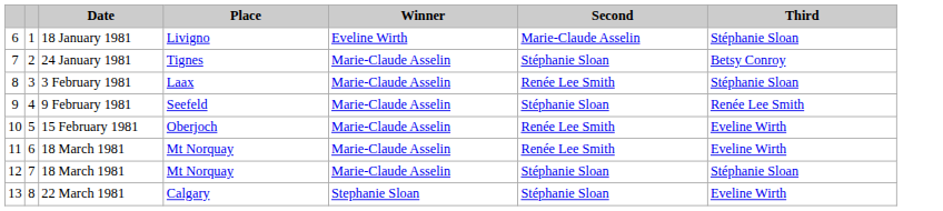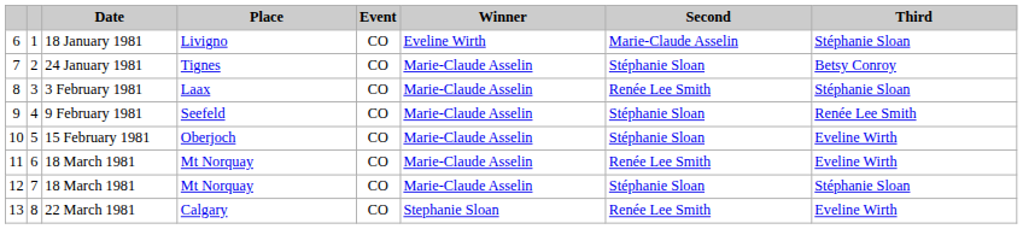 <table class="wikitable plainrowheaders" style="background:#fff; font-size:86%; line-height:16px; border:grey solid 1px; border-collapse:collapse;">
 <tr style="background:#ccc; text-align:center;">
 <th scope="col" style="background:#ccc; width=20 px;"></th>
 <th scope="col" style="background:#ccc; width=30 px;"></th>
 <th scope="col" style="background:#ccc; width:120px;">Date</th>
 <th scope="col" style="background:#ccc; width:160px;">Place</th>
+<th scope="col" style="background:#ccc; width:15px;">Event</th>
 <th scope="col" style="background:#ccc; width:185px;">Winner</th>
 <th scope="col" style="background:#ccc; width:185px;">Second</th>
 <th scope="col" style="background:#ccc; width:185px;">Third</th>
 </tr>
 <tr>
 <td align=center>6</td>
 <td align=center>1</td>
 <td>18 January 1981</td>
 <td> <a href='#'>Livigno</a></td>
+<td align=center>CO</td>
 <td> <a href='#'>Eveline Wirth</a></td>
 <td> <a href='#'>Marie-Claude Asselin</a></td>
 <td> <a href='#'>Stéphanie Sloan</a></td>
 </tr>
 <tr>
 <td align=center>7</td>
 <td align=center>2</td>
 <td>24 January 1981</td>
 <td> <a href='#'>Tignes</a></td>
+<td align=center>CO</td>
 <td> <a href='#'>Marie-Claude Asselin</a></td>
 <td> <a href='#'>Stéphanie Sloan</a></td>
 <td> <a href='#'>Betsy Conroy</a></td>
 </tr>
 <tr>
 <td align=center>8</td>
 <td align=center>3</td>
 <td>3 February 1981</td>
 <td> <a href='#'>Laax</a></td>
+<td align=center>CO</td>
 <td> <a href='#'>Marie-Claude Asselin</a></td>
 <td> <a href='#'>Renée Lee Smith</a></td>
 <td> <a href='#'>Stéphanie Sloan</a></td>
 </tr>
 <tr>
 <td align=center>9</td>
 <td align=center>4</td>
 <td>9 February 1981</td>
 <td> <a href='#'>Seefeld</a></td>
+<td align=center>CO</td>
 <td> <a href='#'>Marie-Claude Asselin</a></td>
 <td> <a href='#'>Stéphanie Sloan</a></td>
 <td> <a href='#'>Renée Lee Smith</a></td>
 </tr>
 <tr>
 <td align=center>10</td>
 <td align=center>5</td>
 <td>15 February 1981</td>
 <td> <a href='#'>Oberjoch</a></td>
+<td align=center>CO</td>
 <td> <a href='#'>Marie-Claude Asselin</a></td>
-<td> <a href='#'>Renée Lee Smith</a></td>
+<td> <a href='#'>Stéphanie Sloan</a></td>
 <td> <a href='#'>Eveline Wirth</a></td>
 </tr>
 <tr>
 <td align=center>11</td>
 <td align=center>6</td>
 <td>18 March 1981</td>
 <td> <a href='#'>Mt Norquay</a></td>
+<td align=center>CO</td>
 <td> <a href='#'>Marie-Claude Asselin</a></td>
 <td> <a href='#'>Renée Lee Smith</a></td>
 <td> <a href='#'>Eveline Wirth</a></td>
 </tr>
 <tr>
 <td align=center>12</td>
 <td align=center>7</td>
 <td>18 March 1981</td>
 <td> <a href='#'>Mt Norquay</a></td>
+<td align=center>CO</td>
 <td> <a href='#'>Marie-Claude Asselin</a></td>
 <td> <a href='#'>Stéphanie Sloan</a></td>
 <td> <a href='#'>Stéphanie Sloan</a></td>
 </tr>
 <tr>
 <td align=center>13</td>
 <td align=center>8</td>
 <td>22 March 1981</td>
 <td> <a href='#'>Calgary</a></td>
+<td align=center>CO</td>
 <td> <a href='#'>Stephanie Sloan</a></td>
-<td> <a href='#'>Stéphanie Sloan</a></td>
+<td> <a href='#'>Renée Lee Smith</a></td>
 <td> <a href='#'>Eveline Wirth</a></td>
 </tr>
 </table>
